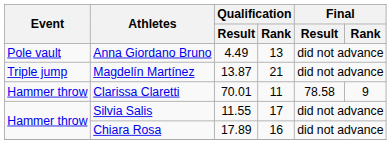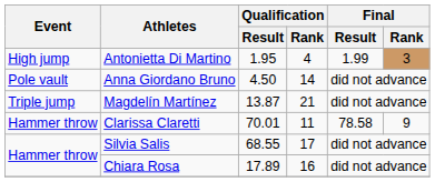 <table class="wikitable" border="1" style="font-size:90%">
 <tr>
 <th rowspan="2">Event</th>
 <th rowspan="2">Athletes</th>
 <th colspan="2">Qualification</th>
 <th colspan="2">Final</th>
 </tr>
 <tr>
 <th>Result</th>
 <th>Rank</th>
 <th>Result</th>
 <th>Rank</th>
 </tr>
 <tr>
+<td><a href='#'>High jump</a></td>
+<td><a href='#'>Antonietta Di Martino</a></td>
+<td align=center>1.95</td>
+<td align=center>4</td>
+<td align=center>1.99</td>
+<td align=center bgcolor=cc9966>3</td>
+</tr>
+<tr>
 <td><a href='#'>Pole vault</a></td>
 <td><a href='#'>Anna Giordano Bruno</a></td>
-<td align=center>4.49</td>
-<td align=center>13</td>
+<td align=center>4.50</td>
+<td align=center>14</td>
 <td align=center colspan="2">did not advance</td>
 </tr>
 <tr>
 <td><a href='#'>Triple jump</a></td>
 <td><a href='#'>Magdelín Martínez</a></td>
 <td align=center>13.87</td>
 <td align=center>21</td>
 <td align=center colspan="2">did not advance</td>
 </tr>
 <tr>
 <td><a href='#'>Hammer throw</a></td>
 <td><a href='#'>Clarissa Claretti</a></td>
 <td align=center>70.01</td>
 <td align=center>11</td>
 <td align=center>78.58</td>
 <td align=center>9</td>
 </tr>
 <tr>
 <td rowspan=2><a href='#'>Hammer throw</a></td>
 <td><a href='#'>Silvia Salis</a></td>
-<td align=center>11.55</td>
+<td align=center>68.55</td>
 <td align=center>17</td>
 <td align=center colspan="2">did not advance</td>
 </tr>
 <tr>
 <td><a href='#'>Chiara Rosa</a></td>
 <td align=center>17.89</td>
 <td align=center>16</td>
 <td align=center colspan="2">did not advance</td>
 </tr>
 <tr>
 </tr>
 </table>
